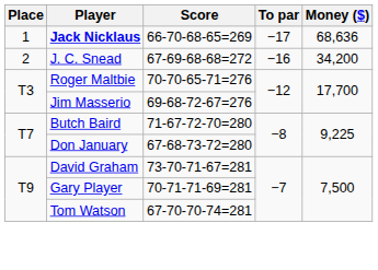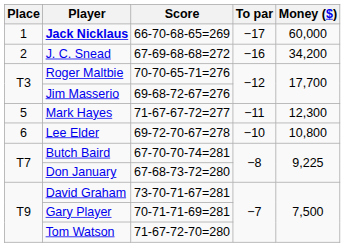 <table class="wikitable">
 <tr>
 <th>Place</th>
 <th>Player</th>
 <th>Score</th>
 <th>To par</th>
 <th>Money (<a href='#'>$</a>)</th>
 </tr>
 <tr>
 <td align=center>1</td>
 <td> <strong><a href='#'>Jack Nicklaus</a></strong></td>
 <td align=center>66-70-68-65=269</td>
 <td align=center>−17</td>
-<td align=center>68,636</td>
+<td align=center>60,000</td>
 </tr>
 <tr>
 <td align=center>2</td>
 <td> <a href='#'>J. C. Snead</a></td>
 <td align=center>67-69-68-68=272</td>
 <td align=center>−16</td>
 <td align=center>34,200</td>
 </tr>
 <tr>
 <td rowspan=2 align=center>T3</td>
 <td> <a href='#'>Roger Maltbie</a></td>
 <td align=center>70-70-65-71=276</td>
 <td rowspan=2 align=center>−12</td>
 <td rowspan=2 align=center>17,700</td>
 </tr>
 <tr>
 <td> <a href='#'>Jim Masserio</a></td>
 <td align=center>69-68-72-67=276</td>
 </tr>
 <tr>
+<td align=center>5</td>
+<td> <a href='#'>Mark Hayes</a></td>
+<td align=center>71-67-67-72=277</td>
+<td align=center>−11</td>
+<td align=center>12,300</td>
+</tr>
+<tr>
+<td align=center>6</td>
+<td> <a href='#'>Lee Elder</a></td>
+<td align=center>69-72-70-67=278</td>
+<td align=center>−10</td>
+<td align=center>10,800</td>
+</tr>
+<tr>
 <td rowspan=2 align=center>T7</td>
 <td> <a href='#'>Butch Baird</a></td>
-<td align=center>71-67-72-70=280</td>
+<td align=center>67-70-70-74=281</td>
 <td rowspan=2 align=center>−8</td>
 <td rowspan=2 align=center>9,225</td>
 </tr>
 <tr>
 <td> <a href='#'>Don January</a></td>
 <td align=center>67-68-73-72=280</td>
 </tr>
 <tr>
 <td rowspan=3 align=center>T9</td>
 <td> <a href='#'>David Graham</a></td>
 <td align=center>73-70-71-67=281</td>
 <td rowspan=3 align=center>−7</td>
 <td rowspan=3 align=center>7,500</td>
 </tr>
 <tr>
 <td> <a href='#'>Gary Player</a></td>
 <td align=center>70-71-71-69=281</td>
 </tr>
 <tr>
 <td> <a href='#'>Tom Watson</a></td>
-<td align=center>67-70-70-74=281</td>
+<td align=center>71-67-72-70=280</td>
 </tr>
 </table>
